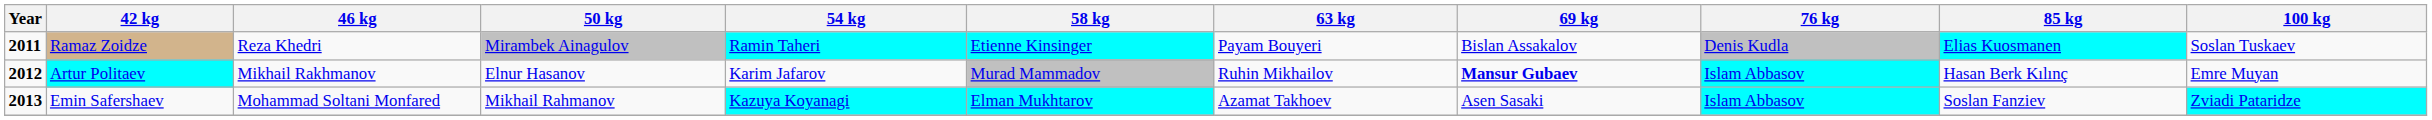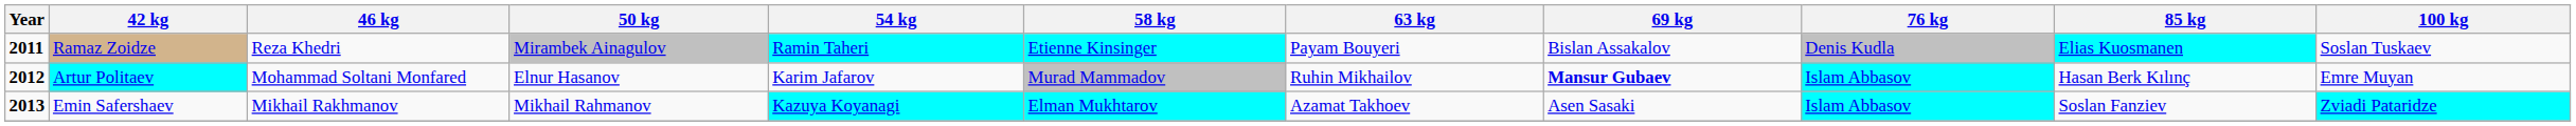 <table class="wikitable sortable"  style="font-size: 85%">
 <tr>
 <th>Year</th>
 <th width=200><a href='#'>42 kg</a></th>
 <th width=275><a href='#'>46 kg</a></th>
 <th width=275><a href='#'>50 kg</a></th>
 <th width=275><a href='#'>54 kg</a></th>
 <th width=275><a href='#'>58 kg</a></th>
 <th width=275><a href='#'>63 kg</a></th>
 <th width=275><a href='#'>69 kg</a></th>
 <th width=275><a href='#'>76 kg</a></th>
 <th width=275><a href='#'>85 kg</a></th>
 <th width=275><a href='#'>100 kg</a></th>
 </tr>
 <tr>
 <td><strong>2011</strong></td>
 <td bgcolor="TAN"> <a href='#'>Ramaz Zoidze</a></td>
 <td> <a href='#'>Reza Khedri</a></td>
 <td bgcolor = "silver"> <a href='#'>Mirambek Ainagulov</a></td>
 <td bgcolor = "aqua"> <a href='#'>Ramin Taheri</a></td>
 <td bgcolor = "aqua"> <a href='#'>Etienne Kinsinger</a></td>
 <td> <a href='#'>Payam Bouyeri</a></td>
 <td> <a href='#'>Bislan Assakalov</a></td>
 <td bgcolor = "silver"> <a href='#'>Denis Kudla</a></td>
 <td bgcolor = "aqua"> <a href='#'>Elias Kuosmanen</a></td>
 <td> <a href='#'>Soslan Tuskaev</a></td>
 </tr>
 <tr>
 <td><strong>2012</strong></td>
 <td bgcolor="aqua"> <a href='#'>Artur Politaev</a></td>
-<td> <a href='#'>Mikhail Rakhmanov</a></td>
+<td> <a href='#'>Mohammad Soltani Monfared</a></td>
 <td> <a href='#'>Elnur Hasanov</a></td>
 <td> <a href='#'>Karim Jafarov</a></td>
 <td bgcolor="silver"> <a href='#'>Murad Mammadov</a></td>
 <td> <a href='#'>Ruhin Mikhailov</a></td>
 <td><strong> <a href='#'>Mansur Gubaev</a></strong></td>
 <td bgcolor = "aqua"> <a href='#'>Islam Abbasov</a></td>
 <td> <a href='#'>Hasan Berk Kılınç</a></td>
 <td> <a href='#'>Emre Muyan</a></td>
 </tr>
 <tr>
 <td><strong>2013</strong></td>
 <td> <a href='#'>Emin Safershaev</a></td>
-<td> <a href='#'>Mohammad Soltani Monfared</a></td>
+<td> <a href='#'>Mikhail Rakhmanov</a></td>
 <td> <a href='#'>Mikhail Rahmanov</a></td>
 <td bgcolor = "aqua"> <a href='#'>Kazuya Koyanagi</a></td>
 <td bgcolor = "aqua"> <a href='#'>Elman Mukhtarov</a></td>
 <td> <a href='#'>Azamat Takhoev</a></td>
 <td> <a href='#'>Asen Sasaki</a></td>
 <td bgcolor = "aqua"> <a href='#'>Islam Abbasov</a></td>
 <td> <a href='#'>Soslan Fanziev</a></td>
 <td bgcolor="aqua"> <a href='#'>Zviadi Pataridze</a></td>
 </tr>
 <tr>
 </tr>
 </table>
